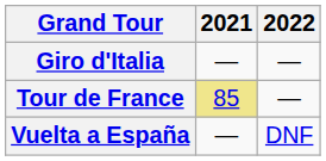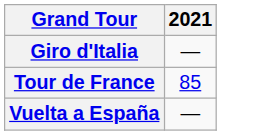 <table class="wikitable plainrowheaders">
 <tr>
 <th scope="col"><a href='#'>Grand Tour</a></th>
 <th scope="col">2021</th>
-<th scope="col">2022</th>
 </tr>
 <tr style="text-align:center;">
 <th scope="row"> <a href='#'>Giro d'Italia</a></th>
 <td>—</td>
-<td>—</td>
 </tr>
 <tr style="text-align:center;">
 <th scope="row"> <a href='#'>Tour de France</a></th>
-<td style="background: khaki;"><a href='#'>85</a></td>
-<td>—</td>
+<td><a href='#'>85</a></td>
 </tr>
 <tr style="text-align:center;">
 <th scope="row"> <a href='#'>Vuelta a España</a></th>
 <td>—</td>
-<td><a href='#'>DNF</a></td>
 </tr>
 </table>
